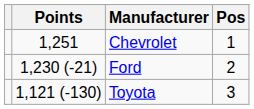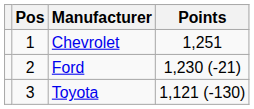 <table class="wikitable" style="font-size: 95%;">
 <tr>
 <th></th>
+<th>Pos</th>
+<th>Manufacturer</th>
 <th>Points</th>
-<th>Manufacturer</th>
-<th>Pos</th>
 </tr>
 <tr>
 <td align="left"></td>
+<td style="text-align:center;">1</td>
+<td><a href='#'>Chevrolet</a></td>
 <td style="text-align:center;">1,251</td>
-<td><a href='#'>Chevrolet</a></td>
-<td style="text-align:center;">1</td>
 </tr>
 <tr>
 <td align="left"></td>
+<td style="text-align:center;">2</td>
+<td><a href='#'>Ford</a></td>
 <td style="text-align:center;">1,230 (-21)</td>
-<td><a href='#'>Ford</a></td>
-<td style="text-align:center;">2</td>
 </tr>
 <tr>
 <td align="left"></td>
+<td style="text-align:center;">3</td>
+<td><a href='#'>Toyota</a></td>
 <td style="text-align:center;">1,121 (-130)</td>
-<td><a href='#'>Toyota</a></td>
-<td style="text-align:center;">3</td>
 </tr>
 </table>
